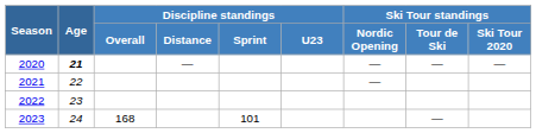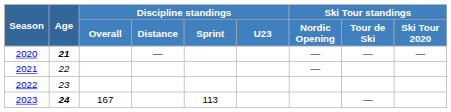 <table class="wikitable" style="font-size:95%; text-align:center; border:grey solid 1px; border-collapse:collapse; background:#ffffff;">
 <tr>
 <th style="background-color:#369; color:white; width:60px;" rowspan="2"> Season </th>
 <th style="background-color:#369; color:white; width:40px;" rowspan="2"> Age </th>
 <th style="background-color:#4180be; color:white;" colspan="4">Discipline standings</th>
 <th style="background-color:#4180be; color:white;" colspan="3">Ski Tour standings</th>
 </tr>
 <tr>
 <th style="background-color:#4180be; color:white; width:75px;">Overall</th>
 <th style="background-color:#4180be; color:white; width:75px;">Distance</th>
 <th style="background-color:#4180be; color:white; width:75px;">Sprint</th>
 <th style="background-color:#4180be; color:white; width:75px;">U23</th>
 <th style="background-color:#4180be; color:white; width:75px;">Nordic<br>Opening</th>
 <th style="background-color:#4180be; color:white; width:75px;">Tour de<br>Ski</th>
 <th style="background-color:#4180be; color:white; width:75px;">Ski Tour<br>2020</th>
 </tr>
 <tr>
 <td><a href='#'>2020</a></td>
 <td><strong><em>21</em></strong></td>
 <td></td>
 <td>—</td>
 <td></td>
 <td></td>
 <td>—</td>
 <td>—</td>
 <td>—</td>
 </tr>
 <tr>
 <td><a href='#'>2021</a></td>
 <td><em>22</em></td>
 <td></td>
 <td></td>
 <td></td>
 <td></td>
 <td>—</td>
 <td></td>
 <td></td>
 </tr>
 <tr>
 <td><a href='#'>2022</a></td>
 <td><em>23</em></td>
 <td></td>
 <td></td>
 <td></td>
 <td></td>
 <td></td>
 <td></td>
 <td></td>
 </tr>
 <tr>
 <td><a href='#'>2023</a></td>
-<td><em>24</em></td>
-<td>168</td>
+<td><strong><em>24</em></strong></td>
+<td>167</td>
 <td></td>
-<td>101</td>
+<td>113</td>
 <td></td>
 <td></td>
 <td>—</td>
 <td></td>
 </tr>
 </table>
